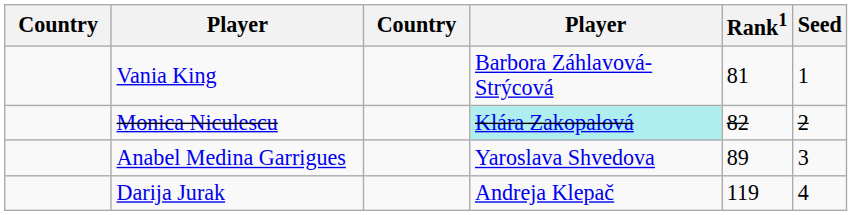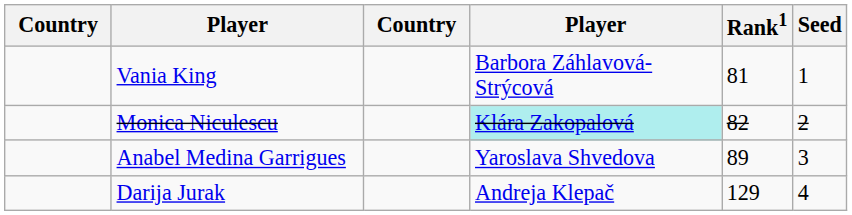 <table class="sortable wikitable">
 <tr>
 <th width="70">Country</th>
 <th width="175">Player</th>
 <th width="70">Country</th>
 <th width="175">Player</th>
 <th>Rank<sup>1</sup></th>
 <th>Seed</th>
 </tr>
 <tr>
 <td></td>
 <td><a href='#'>Vania King</a></td>
 <td></td>
 <td><a href='#'>Barbora Záhlavová-Strýcová</a></td>
 <td>81</td>
 <td>1</td>
 </tr>
 <tr>
 <td><s></s></td>
 <td><s><a href='#'>Monica Niculescu</a></s></td>
 <td><s></s></td>
 <td style="background: paleturquoise;"><s><a href='#'>Klára Zakopalová</a></s></td>
 <td><s>82</s></td>
 <td><s>2</s></td>
 </tr>
 <tr>
 <td></td>
 <td><a href='#'>Anabel Medina Garrigues</a></td>
 <td></td>
 <td><a href='#'>Yaroslava Shvedova</a></td>
 <td>89</td>
 <td>3</td>
 </tr>
 <tr>
 <td></td>
 <td><a href='#'>Darija Jurak</a></td>
 <td></td>
 <td><a href='#'>Andreja Klepač</a></td>
-<td>119</td>
+<td>129</td>
 <td>4</td>
 </tr>
 </table>
